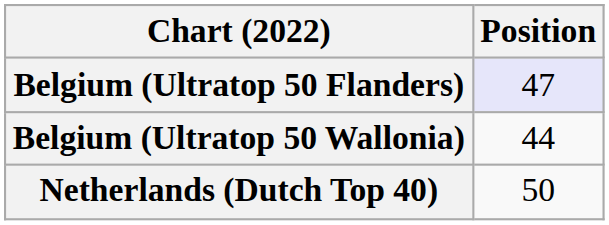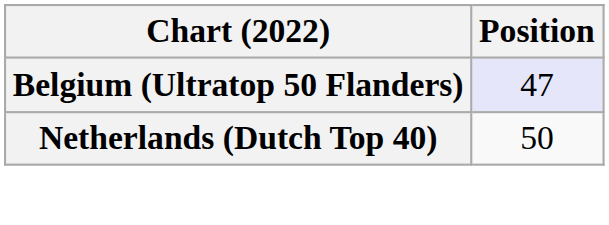 <table class="wikitable sortable plainrowheaders" style="text-align:center">
 <tr>
 <th scope="col">Chart (2022)</th>
 <th scope="col">Position</th>
 </tr>
 <tr>
 <th scope="row">Belgium (Ultratop 50 Flanders)</th>
 <td style="background: lavender;">47</td>
 </tr>
 <tr>
-<th scope="row">Belgium (Ultratop 50 Wallonia)</th>
-<td>44</td>
-</tr>
-<tr>
 <th scope="row">Netherlands (Dutch Top 40)</th>
 <td>50</td>
 </tr>
 </table>
